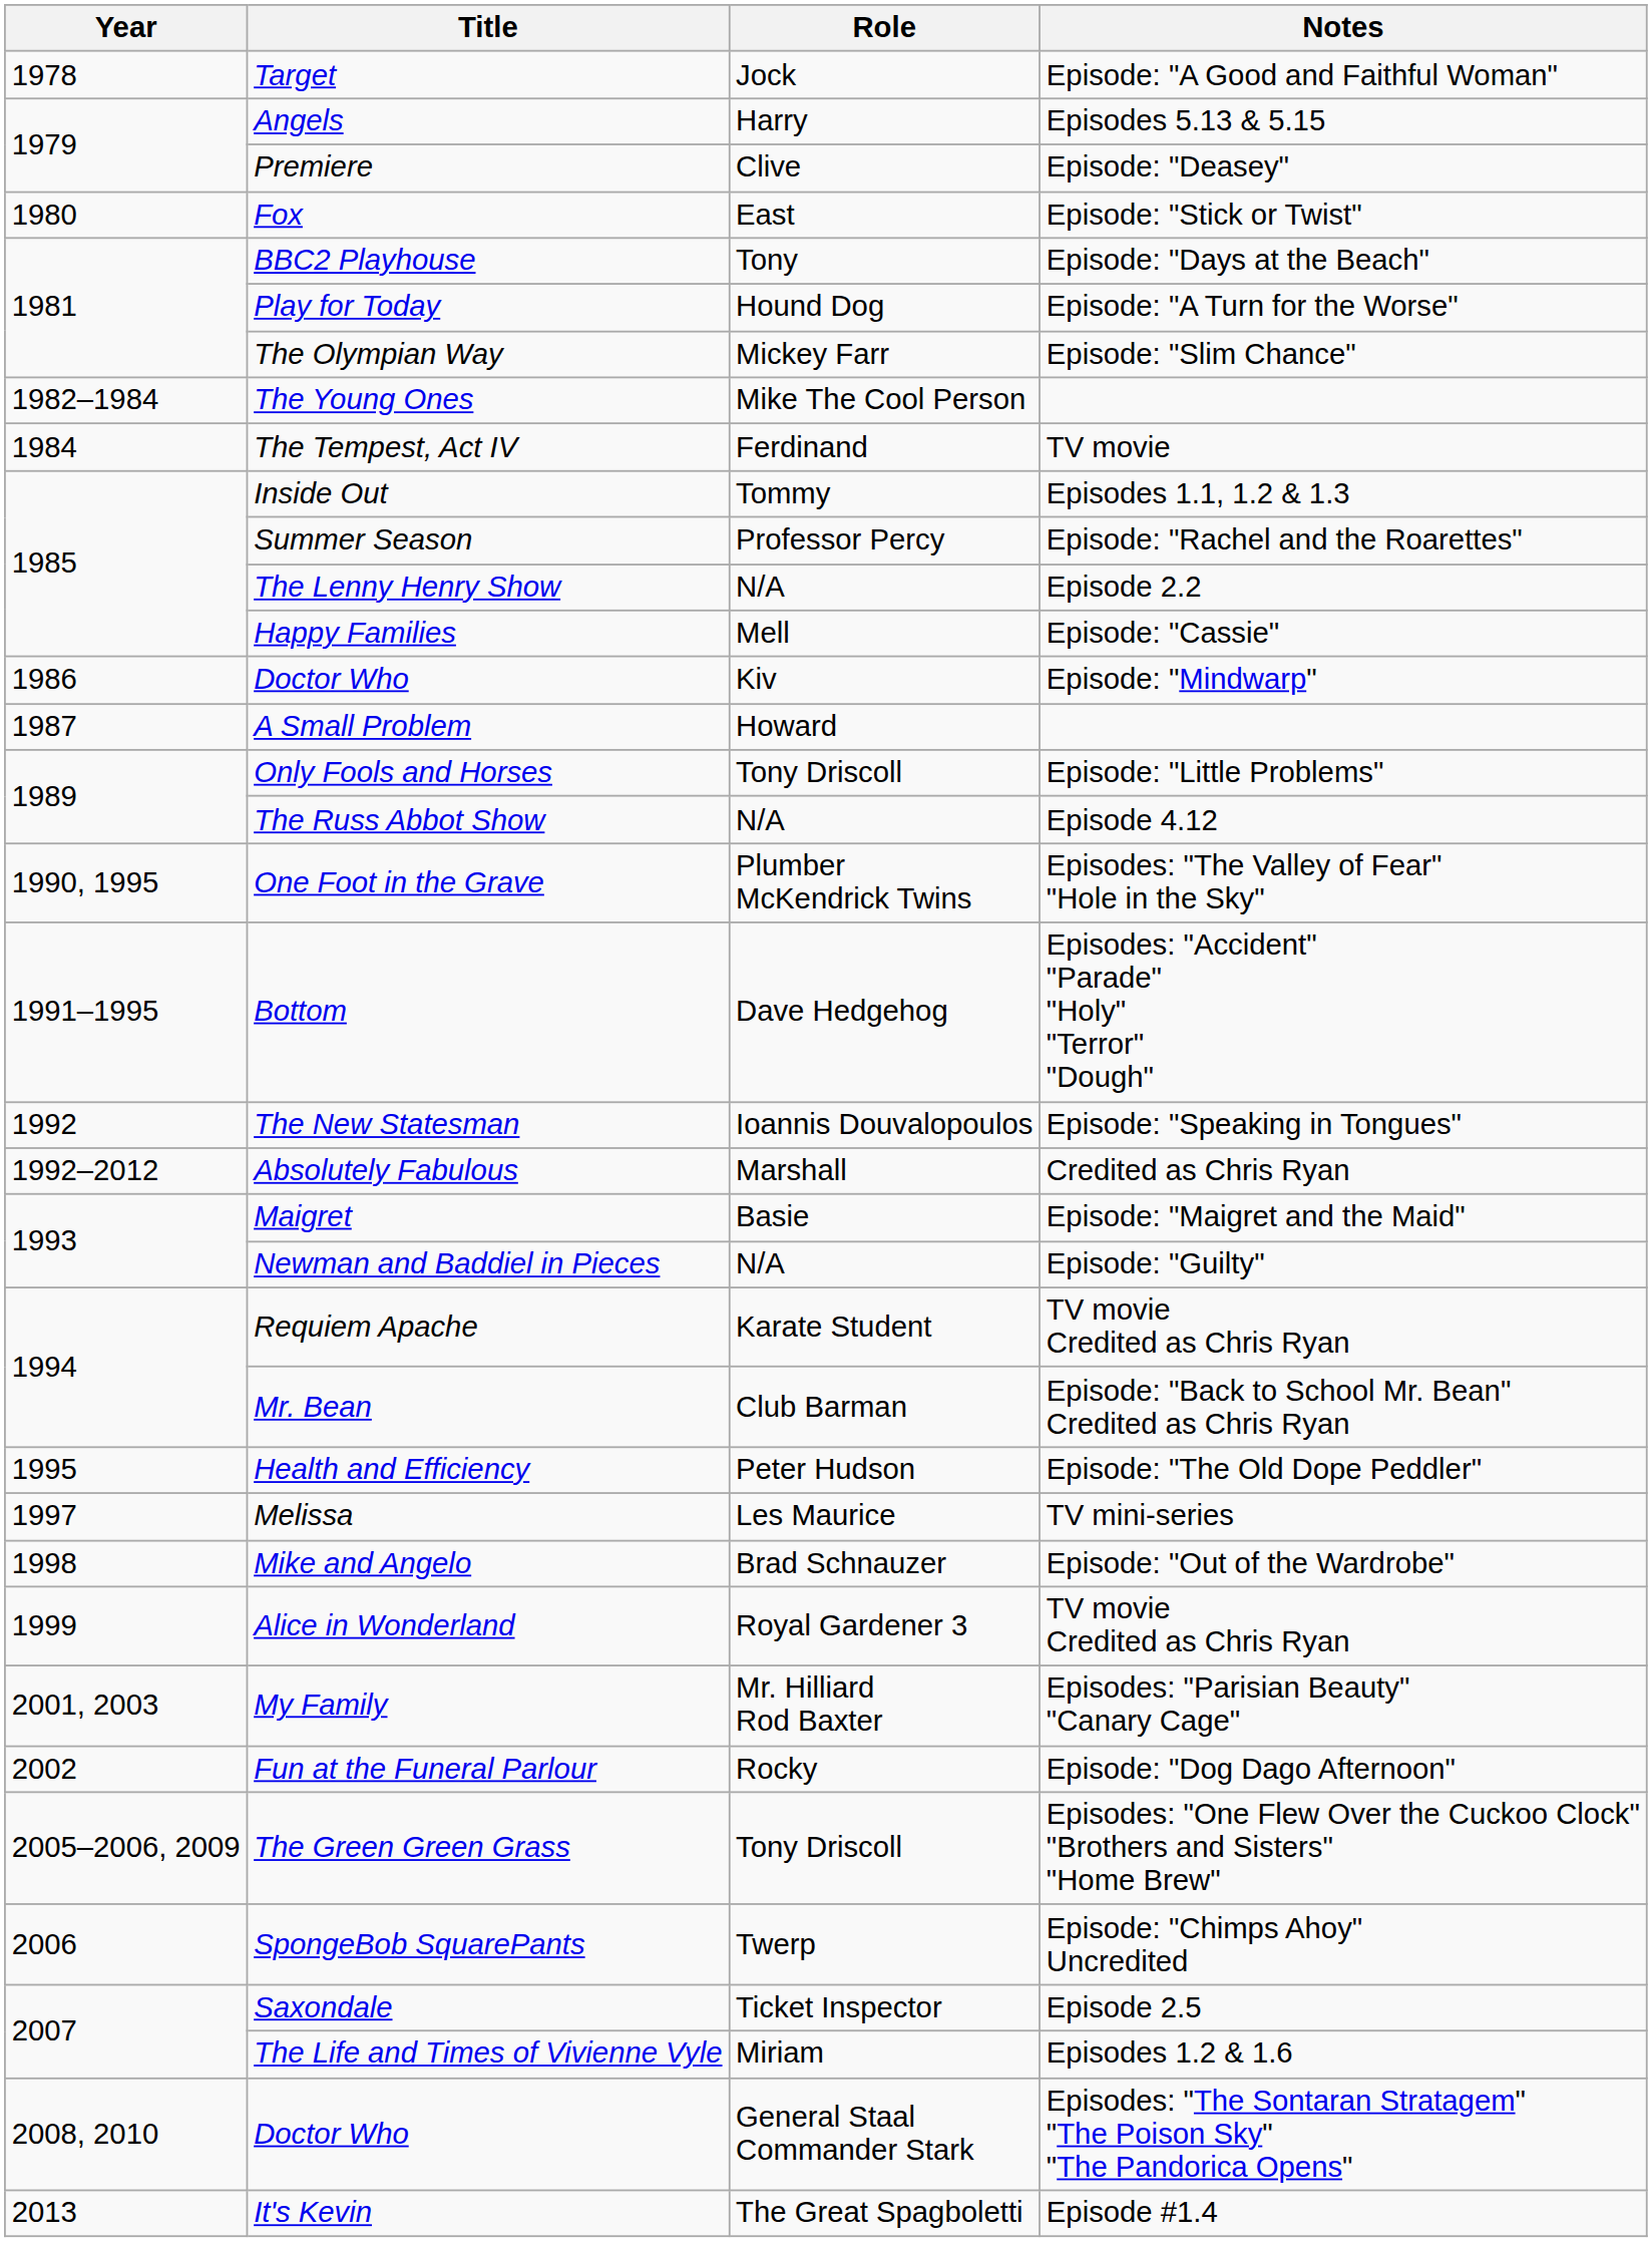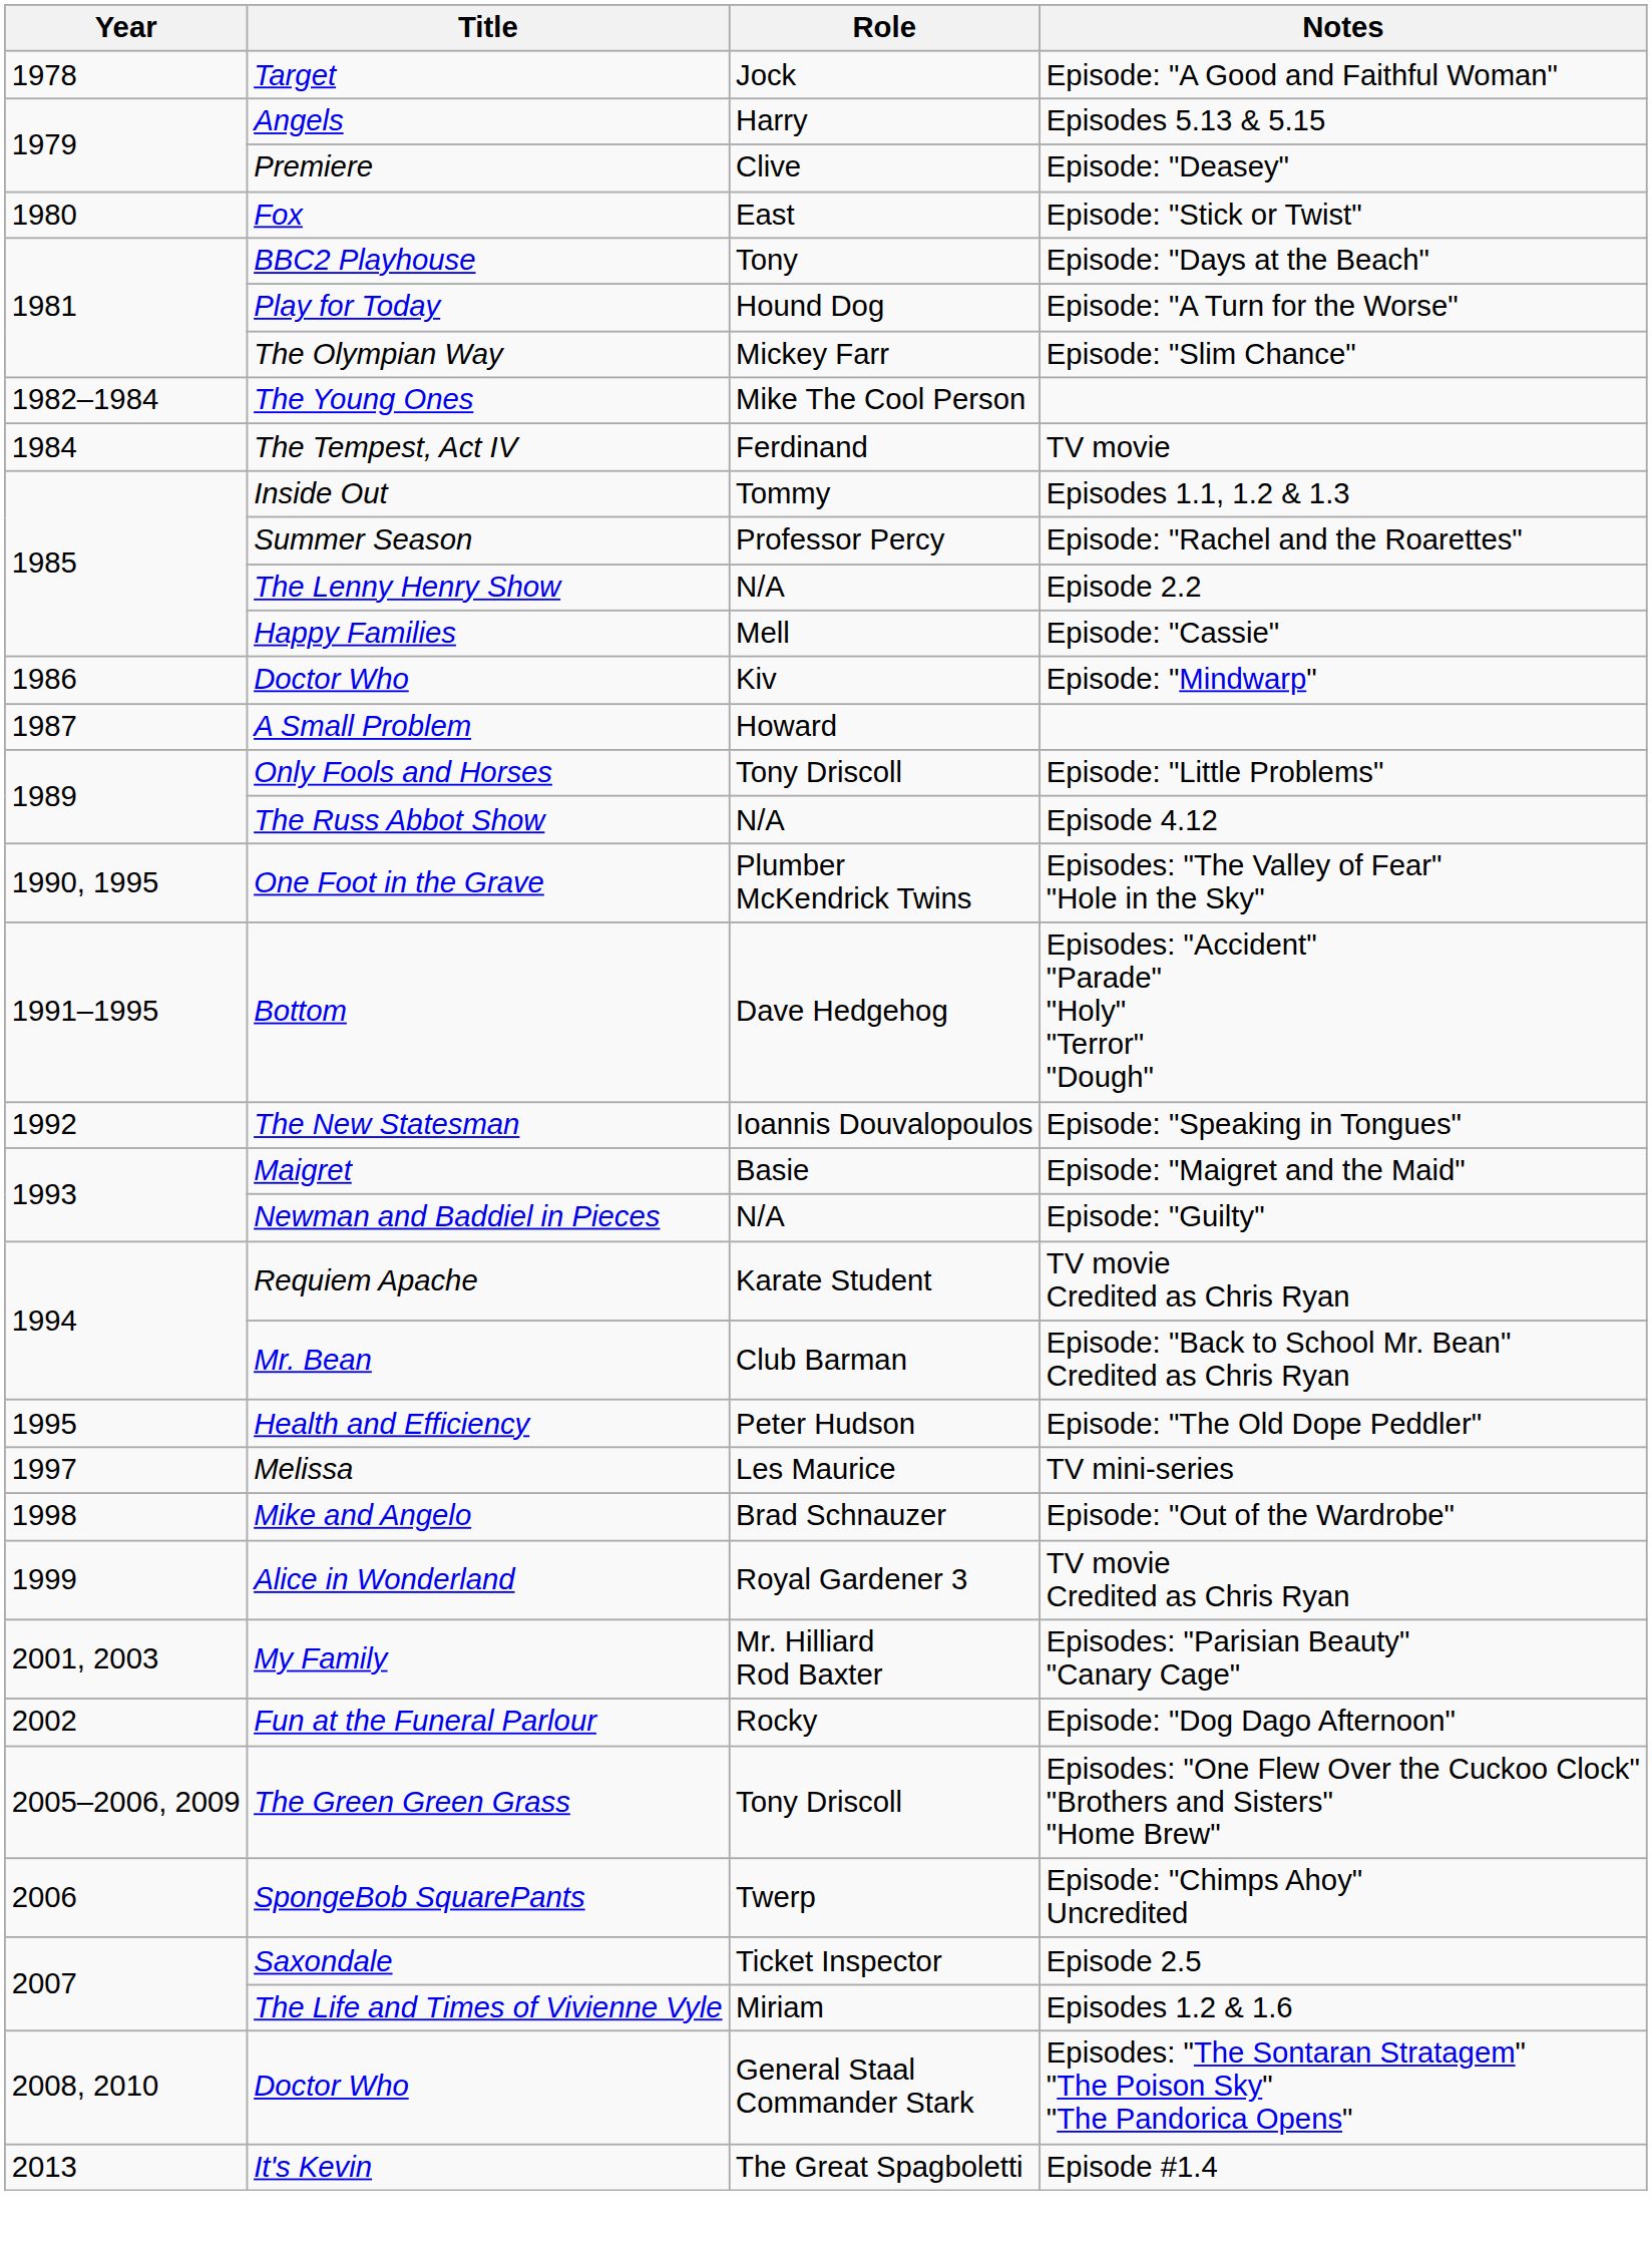 <table class="wikitable">
 <tr>
 <th>Year</th>
 <th>Title</th>
 <th>Role</th>
 <th>Notes</th>
 </tr>
 <tr>
 <td>1978</td>
 <td><em><a href='#'>Target</a></em></td>
 <td>Jock</td>
 <td>Episode: "A Good and Faithful Woman"</td>
 </tr>
 <tr>
 <td rowspan="2">1979</td>
 <td><em><a href='#'>Angels</a></em></td>
 <td>Harry</td>
 <td>Episodes 5.13 & 5.15</td>
 </tr>
 <tr>
 <td><em>Premiere</em></td>
 <td>Clive</td>
 <td>Episode: "Deasey"</td>
 </tr>
 <tr>
 <td>1980</td>
 <td><em><a href='#'>Fox</a></em></td>
 <td>East</td>
 <td>Episode: "Stick or Twist"</td>
 </tr>
 <tr>
 <td rowspan="3">1981</td>
 <td><em><a href='#'>BBC2 Playhouse</a></em></td>
 <td>Tony</td>
 <td>Episode: "Days at the Beach"</td>
 </tr>
 <tr>
 <td><em><a href='#'>Play for Today</a></em></td>
 <td>Hound Dog</td>
 <td>Episode: "A Turn for the Worse"</td>
 </tr>
 <tr>
 <td><em>The Olympian Way</em></td>
 <td>Mickey Farr</td>
 <td>Episode: "Slim Chance"</td>
 </tr>
 <tr>
 <td>1982–1984</td>
 <td><em><a href='#'>The Young Ones</a></em></td>
 <td>Mike The Cool Person</td>
 <td></td>
 </tr>
 <tr>
 <td>1984</td>
 <td><em>The Tempest, Act IV</em></td>
 <td>Ferdinand</td>
 <td>TV movie</td>
 </tr>
 <tr>
 <td rowspan="4">1985</td>
 <td><em>Inside Out</em></td>
 <td>Tommy</td>
 <td>Episodes 1.1, 1.2 & 1.3</td>
 </tr>
 <tr>
 <td><em>Summer Season</em></td>
 <td>Professor Percy</td>
 <td>Episode: "Rachel and the Roarettes"</td>
 </tr>
 <tr>
 <td><em><a href='#'>The Lenny Henry Show</a></em></td>
 <td>N/A</td>
 <td>Episode 2.2</td>
 </tr>
 <tr>
 <td><em><a href='#'>Happy Families</a></em></td>
 <td>Mell</td>
 <td>Episode: "Cassie"</td>
 </tr>
 <tr>
 <td>1986</td>
 <td><em><a href='#'>Doctor Who</a></em></td>
 <td>Kiv</td>
 <td>Episode: "<a href='#'>Mindwarp</a>"</td>
 </tr>
 <tr>
 <td>1987</td>
 <td><em><a href='#'>A Small Problem</a></em></td>
 <td>Howard</td>
 <td></td>
 </tr>
 <tr>
 <td rowspan="2">1989</td>
 <td><em><a href='#'>Only Fools and Horses</a></em></td>
 <td>Tony Driscoll</td>
 <td>Episode: "Little Problems"</td>
 </tr>
 <tr>
 <td><em><a href='#'>The Russ Abbot Show</a></em></td>
 <td>N/A</td>
 <td>Episode 4.12</td>
 </tr>
 <tr>
 <td>1990, 1995</td>
 <td><em><a href='#'>One Foot in the Grave</a></em></td>
 <td>Plumber<br>McKendrick Twins</td>
 <td>Episodes: "The Valley of Fear"<br>"Hole in the Sky"</td>
 </tr>
 <tr>
 <td>1991–1995</td>
 <td><em><a href='#'>Bottom</a></em></td>
 <td>Dave Hedgehog</td>
 <td>Episodes: "Accident"<br>"Parade"<br>"Holy"<br>"Terror"<br>"Dough"</td>
 </tr>
 <tr>
 <td>1992</td>
 <td><em><a href='#'>The New Statesman</a></em></td>
 <td>Ioannis Douvalopoulos</td>
 <td>Episode: "Speaking in Tongues"</td>
 </tr>
 <tr>
-<td>1992–2012</td>
-<td><em><a href='#'>Absolutely Fabulous</a></em></td>
-<td>Marshall</td>
-<td>Credited as Chris Ryan</td>
-</tr>
-<tr>
 <td rowspan="2">1993</td>
 <td><em><a href='#'>Maigret</a></em></td>
 <td>Basie</td>
 <td>Episode: "Maigret and the Maid"</td>
 </tr>
 <tr>
 <td><em><a href='#'>Newman and Baddiel in Pieces</a></em></td>
 <td>N/A</td>
 <td>Episode: "Guilty"</td>
 </tr>
 <tr>
 <td rowspan="2">1994</td>
 <td><em>Requiem Apache</em></td>
 <td>Karate Student</td>
 <td>TV movie<br>Credited as Chris Ryan</td>
 </tr>
 <tr>
 <td><em><a href='#'>Mr. Bean</a></em></td>
 <td>Club Barman</td>
 <td>Episode: "Back to School Mr. Bean"<br>Credited as Chris Ryan</td>
 </tr>
 <tr>
 <td>1995</td>
 <td><em><a href='#'>Health and Efficiency</a></em></td>
 <td>Peter Hudson</td>
 <td>Episode: "The Old Dope Peddler"</td>
 </tr>
 <tr>
 <td>1997</td>
 <td><em>Melissa</em></td>
 <td>Les Maurice</td>
 <td>TV mini-series</td>
 </tr>
 <tr>
 <td>1998</td>
 <td><em><a href='#'>Mike and Angelo</a></em></td>
 <td>Brad Schnauzer</td>
 <td>Episode: "Out of the Wardrobe"</td>
 </tr>
 <tr>
 <td>1999</td>
 <td><em><a href='#'>Alice in Wonderland</a></em></td>
 <td>Royal Gardener 3</td>
 <td>TV movie<br>Credited as Chris Ryan</td>
 </tr>
 <tr>
 <td>2001, 2003</td>
 <td><em><a href='#'>My Family</a></em></td>
 <td>Mr. Hilliard<br>Rod Baxter</td>
 <td>Episodes: "Parisian Beauty"<br>"Canary Cage"</td>
 </tr>
 <tr>
 <td>2002</td>
 <td><em><a href='#'>Fun at the Funeral Parlour</a></em></td>
 <td>Rocky</td>
 <td>Episode: "Dog Dago Afternoon"</td>
 </tr>
 <tr>
 <td>2005–2006, 2009</td>
 <td><em><a href='#'>The Green Green Grass</a></em></td>
 <td>Tony Driscoll</td>
 <td>Episodes: "One Flew Over the Cuckoo Clock"<br>"Brothers and Sisters"<br>"Home Brew"</td>
 </tr>
 <tr>
 <td>2006</td>
 <td><em><a href='#'>SpongeBob SquarePants</a></em></td>
 <td>Twerp</td>
 <td>Episode: "Chimps Ahoy"<br>Uncredited</td>
 </tr>
 <tr>
 <td rowspan="2">2007</td>
 <td><em><a href='#'>Saxondale</a></em></td>
 <td>Ticket Inspector</td>
 <td>Episode 2.5</td>
 </tr>
 <tr>
 <td><em><a href='#'>The Life and Times of Vivienne Vyle</a></em></td>
 <td>Miriam</td>
 <td>Episodes 1.2 & 1.6</td>
 </tr>
 <tr>
 <td>2008, 2010</td>
 <td><em><a href='#'>Doctor Who</a></em></td>
 <td>General Staal<br>Commander Stark</td>
 <td>Episodes: "<a href='#'>The Sontaran Stratagem</a>"<br>"<a href='#'>The Poison Sky</a>"<br>"<a href='#'>The Pandorica Opens</a>"</td>
 </tr>
 <tr>
 <td>2013</td>
 <td><em><a href='#'>It's Kevin</a></em></td>
 <td>The Great Spagboletti</td>
 <td>Episode #1.4</td>
 </tr>
 </table>
